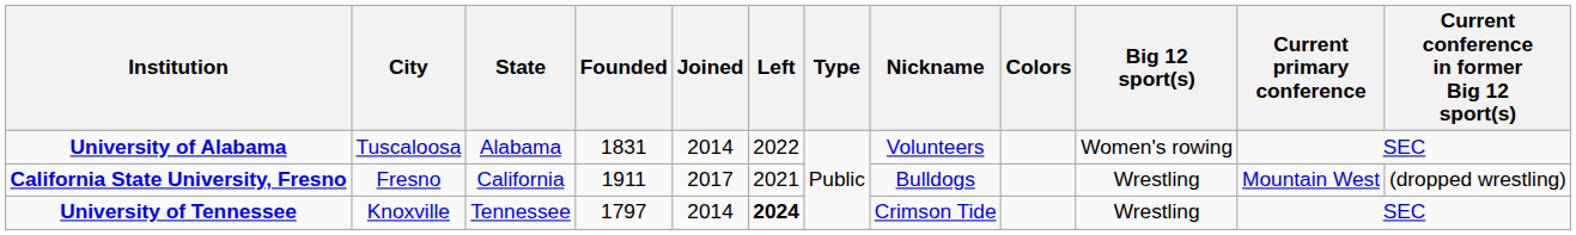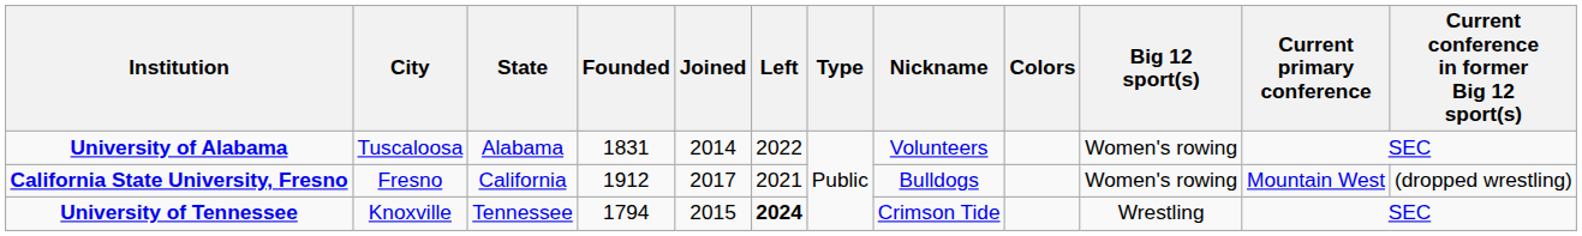 <table class="wikitable sortable" style="text-align:center">
 <tr>
 <th>Institution</th>
 <th>City</th>
 <th>State</th>
 <th>Founded</th>
 <th>Joined</th>
 <th>Left</th>
 <th>Type</th>
 <th>Nickname</th>
 <th class="unsortable">Colors</th>
 <th>Big 12<br>sport(s)</th>
 <th>Current<br>primary<br>conference</th>
 <th>Current<br>conference<br>in former<br>Big 12<br>sport(s)</th>
 </tr>
 <tr>
 <td><strong><a href='#'>University of Alabama</a></strong></td>
 <td><a href='#'>Tuscaloosa</a></td>
 <td><a href='#'>Alabama</a></td>
 <td>1831</td>
 <td>2014</td>
 <td>2022</td>
 <td rowspan=3>Public</td>
 <td><a href='#'>Volunteers</a></td>
 <td></td>
 <td>Women's rowing</td>
 <td colspan=2><a href='#'>SEC</a></td>
 </tr>
 <tr>
 <td><strong><a href='#'>California State University, Fresno</a></strong></td>
 <td><a href='#'>Fresno</a></td>
 <td><a href='#'>California</a></td>
-<td>1911</td>
+<td>1912</td>
 <td>2017</td>
 <td>2021</td>
 <td><a href='#'>Bulldogs</a></td>
 <td></td>
-<td>Wrestling</td>
+<td>Women's rowing</td>
 <td><a href='#'>Mountain West</a><br></td>
 <td> (dropped wrestling)</td>
 </tr>
 <tr>
 <td><strong><a href='#'>University of Tennessee</a></strong></td>
 <td><a href='#'>Knoxville</a></td>
 <td><a href='#'>Tennessee</a></td>
-<td>1797</td>
-<td>2014</td>
+<td>1794</td>
+<td>2015</td>
 <td><strong>2024</strong></td>
 <td><a href='#'>Crimson Tide</a></td>
 <td></td>
 <td>Wrestling</td>
 <td colspan=2><a href='#'>SEC</a></td>
 </tr>
 </table>
